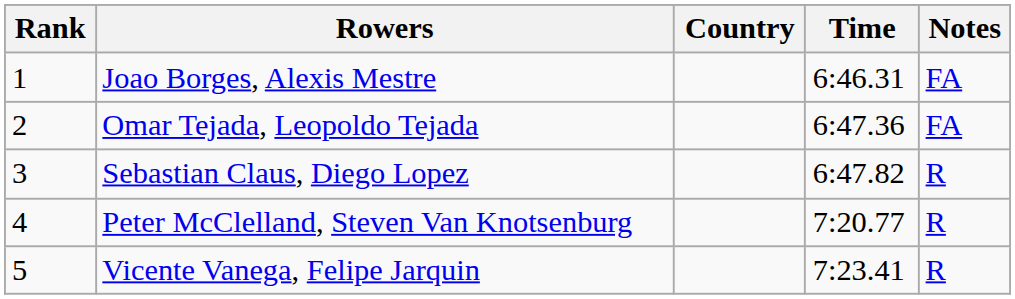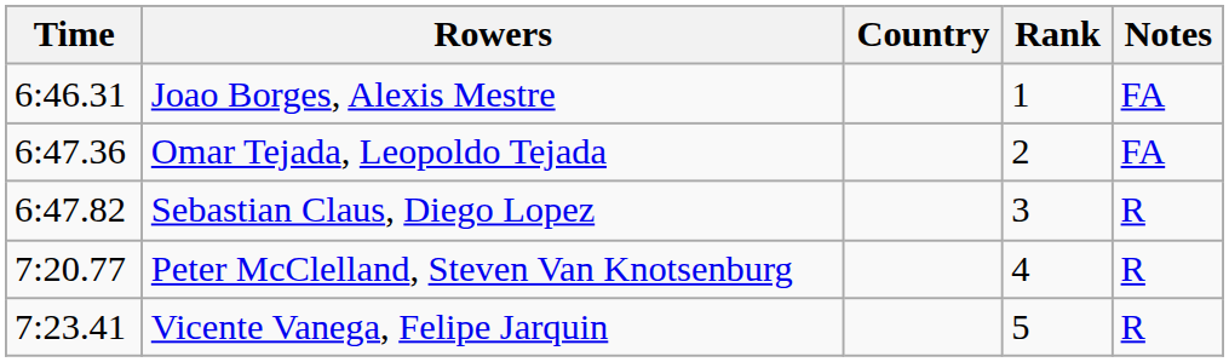 <table class="wikitable" width=60%>
 <tr>
-<th>Rank</th>
+<th>Time</th>
 <th>Rowers</th>
 <th>Country</th>
-<th>Time</th>
+<th>Rank</th>
 <th>Notes</th>
 </tr>
 <tr>
-<td>1</td>
+<td>6:46.31</td>
 <td><a href='#'>Joao Borges</a>, <a href='#'>Alexis Mestre</a></td>
 <td></td>
-<td>6:46.31</td>
+<td>1</td>
 <td><a href='#'>FA</a></td>
 </tr>
 <tr>
-<td>2</td>
+<td>6:47.36</td>
 <td><a href='#'>Omar Tejada</a>, <a href='#'>Leopoldo Tejada</a></td>
 <td></td>
-<td>6:47.36</td>
+<td>2</td>
 <td><a href='#'>FA</a></td>
 </tr>
 <tr>
-<td>3</td>
+<td>6:47.82</td>
 <td><a href='#'>Sebastian Claus</a>, <a href='#'>Diego Lopez</a></td>
 <td></td>
-<td>6:47.82</td>
+<td>3</td>
 <td><a href='#'>R</a></td>
 </tr>
 <tr>
-<td>4</td>
+<td>7:20.77</td>
 <td><a href='#'>Peter McClelland</a>, <a href='#'>Steven Van Knotsenburg</a></td>
 <td></td>
-<td>7:20.77</td>
+<td>4</td>
 <td><a href='#'>R</a></td>
 </tr>
 <tr>
-<td>5</td>
+<td>7:23.41</td>
 <td><a href='#'>Vicente Vanega</a>, <a href='#'>Felipe Jarquin</a></td>
 <td></td>
-<td>7:23.41</td>
+<td>5</td>
 <td><a href='#'>R</a></td>
 </tr>
 </table>
